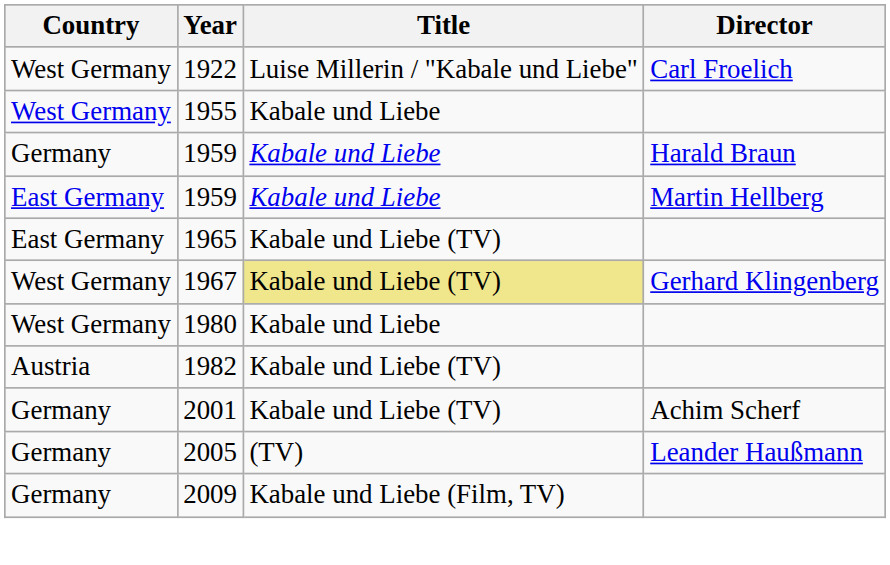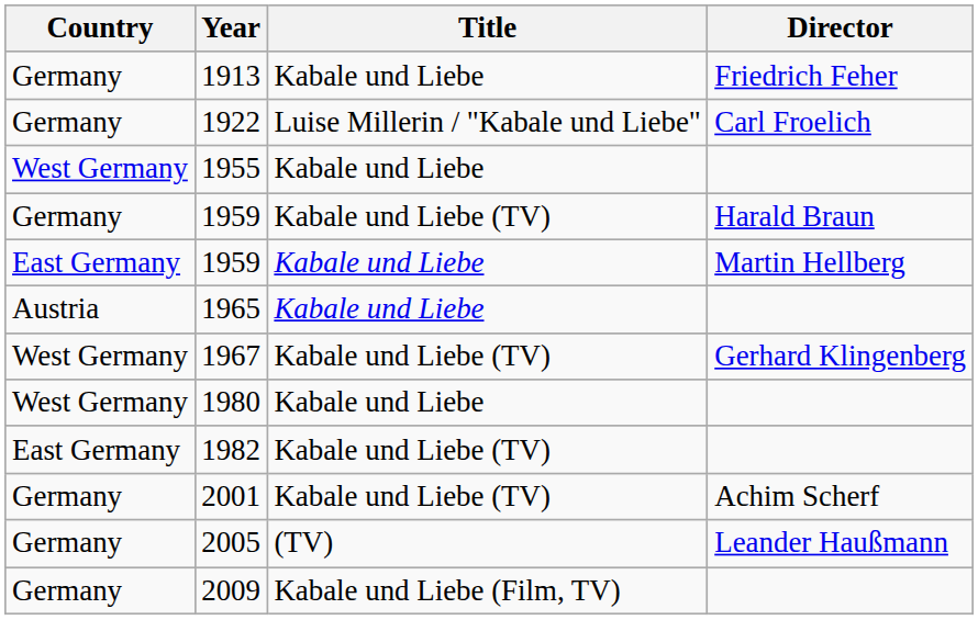 <table class="wikitable">
 <tr>
 <th>Country</th>
 <th>Year</th>
 <th>Title</th>
 <th>Director</th>
 </tr>
 <tr>
-<td>West Germany</td>
+<td>Germany</td>
+<td>1913</td>
+<td>Kabale und Liebe</td>
+<td><a href='#'>Friedrich Feher</a></td>
+</tr>
+<tr>
+<td>Germany</td>
 <td>1922</td>
 <td>Luise Millerin / "Kabale und Liebe"</td>
 <td><a href='#'>Carl Froelich</a></td>
 </tr>
 <tr>
 <td><a href='#'>West Germany</a></td>
 <td>1955</td>
 <td>Kabale und Liebe</td>
 <td></td>
 </tr>
 <tr>
 <td>Germany</td>
 <td>1959</td>
-<td><em><a href='#'>Kabale und Liebe</a></em></td>
+<td>Kabale und Liebe (TV)</td>
 <td><a href='#'>Harald Braun</a></td>
 </tr>
 <tr>
 <td><a href='#'>East Germany</a></td>
 <td>1959</td>
 <td><em><a href='#'>Kabale und Liebe</a></em></td>
 <td><a href='#'>Martin Hellberg</a></td>
 </tr>
 <tr>
-<td>East Germany</td>
+<td>Austria</td>
 <td>1965</td>
-<td>Kabale und Liebe (TV)</td>
+<td><em><a href='#'>Kabale und Liebe</a></em></td>
 <td></td>
 </tr>
 <tr>
 <td>West Germany</td>
 <td>1967</td>
-<td style="background: khaki;">Kabale und Liebe (TV)</td>
+<td>Kabale und Liebe (TV)</td>
 <td><a href='#'>Gerhard Klingenberg</a></td>
 </tr>
 <tr>
 <td>West Germany</td>
 <td>1980</td>
 <td>Kabale und Liebe</td>
 <td></td>
 </tr>
 <tr>
-<td>Austria</td>
+<td>East Germany</td>
 <td>1982</td>
 <td>Kabale und Liebe (TV)</td>
 <td></td>
 </tr>
 <tr>
 <td>Germany</td>
 <td>2001</td>
 <td>Kabale und Liebe (TV)</td>
 <td>Achim Scherf</td>
 </tr>
 <tr>
 <td>Germany</td>
 <td>2005</td>
 <td> (TV)</td>
 <td><a href='#'>Leander Haußmann</a></td>
 </tr>
 <tr>
 <td>Germany</td>
 <td>2009</td>
 <td>Kabale und Liebe (Film, TV)</td>
 <td></td>
 </tr>
 </table>
